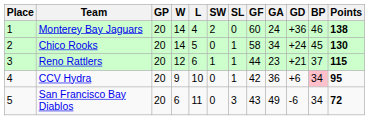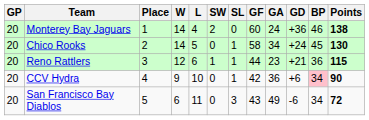 <table class="wikitable">
 <tr>
+<th width="20">GP</th>
+<th style="width:170px;">Team</th>
 <th>Place</th>
-<th style="width:170px;">Team</th>
-<th width="20">GP</th>
 <th width="20">W</th>
 <th width="20">L</th>
 <th width="20">SW</th>
 <th width="20">SL</th>
 <th width="20">GF</th>
 <th width="20">GA</th>
 <th width="25">GD</th>
 <th width="20">BP</th>
 <th>Points</th>
 </tr>
 <tr style="background:#cfc;">
+<td>20</td>
+<td><a href='#'>Monterey Bay Jaguars</a></td>
 <td>1</td>
-<td><a href='#'>Monterey Bay Jaguars</a></td>
-<td>20</td>
 <td>14</td>
 <td>4</td>
 <td>2</td>
 <td>0</td>
 <td>60</td>
 <td>24</td>
 <td>+36</td>
 <td>46</td>
 <td><strong>138</strong></td>
 </tr>
 <tr style="background:#cfc;">
+<td>20</td>
+<td><a href='#'>Chico Rooks</a></td>
 <td>2</td>
-<td><a href='#'>Chico Rooks</a></td>
-<td>20</td>
 <td>14</td>
 <td>5</td>
 <td>0</td>
 <td>1</td>
 <td>58</td>
 <td>34</td>
 <td>+24</td>
 <td>45</td>
 <td><strong>130</strong></td>
 </tr>
 <tr style="background:#cfc;">
+<td>20</td>
+<td><a href='#'>Reno Rattlers</a></td>
 <td>3</td>
-<td><a href='#'>Reno Rattlers</a></td>
-<td>20</td>
 <td>12</td>
 <td>6</td>
 <td>1</td>
 <td>1</td>
 <td>44</td>
 <td>23</td>
 <td>+21</td>
-<td>37</td>
+<td>36</td>
 <td><strong>115</strong></td>
 </tr>
 <tr>
+<td>20</td>
+<td><a href='#'>CCV Hydra</a></td>
 <td>4</td>
-<td><a href='#'>CCV Hydra</a></td>
-<td>20</td>
 <td>9</td>
 <td>10</td>
 <td>0</td>
 <td>1</td>
 <td>42</td>
 <td>36</td>
 <td>+6</td>
 <td style="background: pink;">34</td>
-<td><strong>95</strong></td>
+<td><strong>90</strong></td>
 </tr>
 <tr>
+<td>20</td>
+<td><a href='#'>San Francisco Bay Diablos</a></td>
 <td>5</td>
-<td><a href='#'>San Francisco Bay Diablos</a></td>
-<td>20</td>
 <td>6</td>
 <td>11</td>
 <td>0</td>
 <td>3</td>
 <td>43</td>
 <td>49</td>
 <td>-6</td>
 <td>34</td>
 <td><strong>72</strong></td>
 </tr>
 </table>
